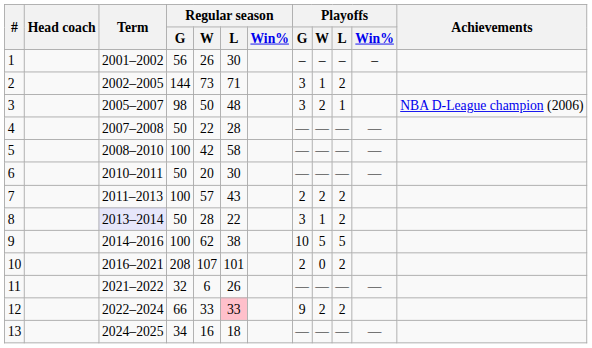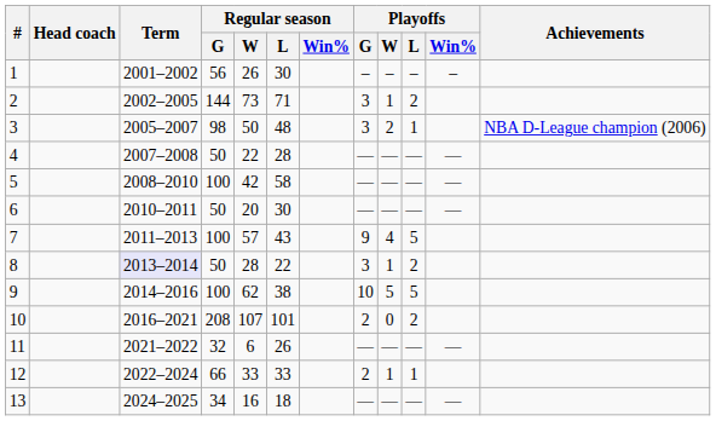 <table class="wikitable sortable" style="font-size:95%; text-align:center">
 <tr>
 <th scope="col" rowspan="2">#</th>
 <th scope="col" rowspan="2">Head coach</th>
 <th scope="col" rowspan="2">Term</th>
 <th scope="col" colspan="4">Regular season</th>
 <th scope="col" colspan="4">Playoffs</th>
 <th scope="col" rowspan="2">Achievements</th>
 </tr>
 <tr>
 <th>G</th>
 <th>W</th>
 <th>L</th>
 <th><a href='#'>Win%</a></th>
 <th>G</th>
 <th>W</th>
 <th>L</th>
 <th><a href='#'>Win%</a></th>
 </tr>
 <tr>
 <td align=left>1</td>
 <td align=left></td>
 <td align=left>2001–2002</td>
 <td>56</td>
 <td>26</td>
 <td>30</td>
 <td></td>
 <td>–</td>
 <td>–</td>
 <td>–</td>
 <td>–</td>
 <td align=left></td>
 </tr>
 <tr>
 <td align=left>2</td>
 <td align=left></td>
 <td align=left>2002–2005</td>
 <td>144</td>
 <td>73</td>
 <td>71</td>
 <td></td>
 <td>3</td>
 <td>1</td>
 <td>2</td>
 <td></td>
 <td align=left></td>
 </tr>
 <tr>
 <td align=left>3</td>
 <td align=left></td>
 <td align=left>2005–2007</td>
 <td>98</td>
 <td>50</td>
 <td>48</td>
 <td></td>
 <td>3</td>
 <td>2</td>
 <td>1</td>
 <td></td>
 <td align=left><a href='#'>NBA D-League champion</a> (2006)</td>
 </tr>
 <tr>
 <td align=left>4</td>
 <td align=left></td>
 <td align=left>2007–2008</td>
 <td>50</td>
 <td>22</td>
 <td>28</td>
 <td></td>
 <td>—</td>
 <td>—</td>
 <td>—</td>
 <td>—</td>
 <td align=left></td>
 </tr>
 <tr>
 <td align=left>5</td>
 <td align=left></td>
 <td align=left>2008–2010</td>
 <td>100</td>
 <td>42</td>
 <td>58</td>
 <td></td>
 <td>—</td>
 <td>—</td>
 <td>—</td>
 <td>—</td>
 <td align=left></td>
 </tr>
 <tr>
 <td align=left>6</td>
 <td align=left></td>
 <td align=left>2010–2011</td>
 <td>50</td>
 <td>20</td>
 <td>30</td>
 <td></td>
 <td>—</td>
 <td>—</td>
 <td>—</td>
 <td>—</td>
 <td align=left></td>
 </tr>
 <tr>
 <td align=left>7</td>
 <td align=left></td>
 <td align=left>2011–2013</td>
 <td>100</td>
 <td>57</td>
 <td>43</td>
 <td></td>
-<td>2</td>
-<td>2</td>
-<td>2</td>
+<td>9</td>
+<td>4</td>
+<td>5</td>
 <td></td>
 <td align=left></td>
 </tr>
 <tr>
 <td align=left>8</td>
 <td align=left></td>
 <td align=left style="background: lavender;">2013–2014</td>
 <td>50</td>
 <td>28</td>
 <td>22</td>
 <td></td>
 <td>3</td>
 <td>1</td>
 <td>2</td>
 <td></td>
 <td align=left></td>
 </tr>
 <tr>
 <td align=left>9</td>
 <td align=left></td>
 <td align=left>2014–2016</td>
 <td>100</td>
 <td>62</td>
 <td>38</td>
 <td></td>
 <td>10</td>
 <td>5</td>
 <td>5</td>
 <td></td>
 <td align=left></td>
 </tr>
 <tr>
 <td align=left>10</td>
 <td align=left></td>
 <td align=left>2016–2021</td>
 <td>208</td>
 <td>107</td>
 <td>101</td>
 <td></td>
 <td>2</td>
 <td>0</td>
 <td>2</td>
 <td></td>
 <td align=left></td>
 </tr>
 <tr>
 <td align=left>11</td>
 <td align=left></td>
 <td align=left>2021–2022</td>
 <td>32</td>
 <td>6</td>
 <td>26</td>
 <td></td>
 <td>—</td>
 <td>—</td>
 <td>—</td>
 <td>—</td>
 <td align=left></td>
 </tr>
 <tr>
 <td align=left>12</td>
 <td align=left></td>
 <td align=left>2022–2024</td>
 <td>66</td>
 <td>33</td>
-<td style="background: pink;">33</td>
+<td>33</td>
 <td></td>
-<td>9</td>
 <td>2</td>
-<td>2</td>
+<td>1</td>
+<td>1</td>
 <td></td>
 <td align=left></td>
 </tr>
 <tr>
 <td align=left>13</td>
 <td align=left></td>
 <td align=left>2024–2025</td>
 <td>34</td>
 <td>16</td>
 <td>18</td>
 <td></td>
 <td>—</td>
 <td>—</td>
 <td>—</td>
 <td>—</td>
 <td align=left></td>
 </tr>
 </table>
